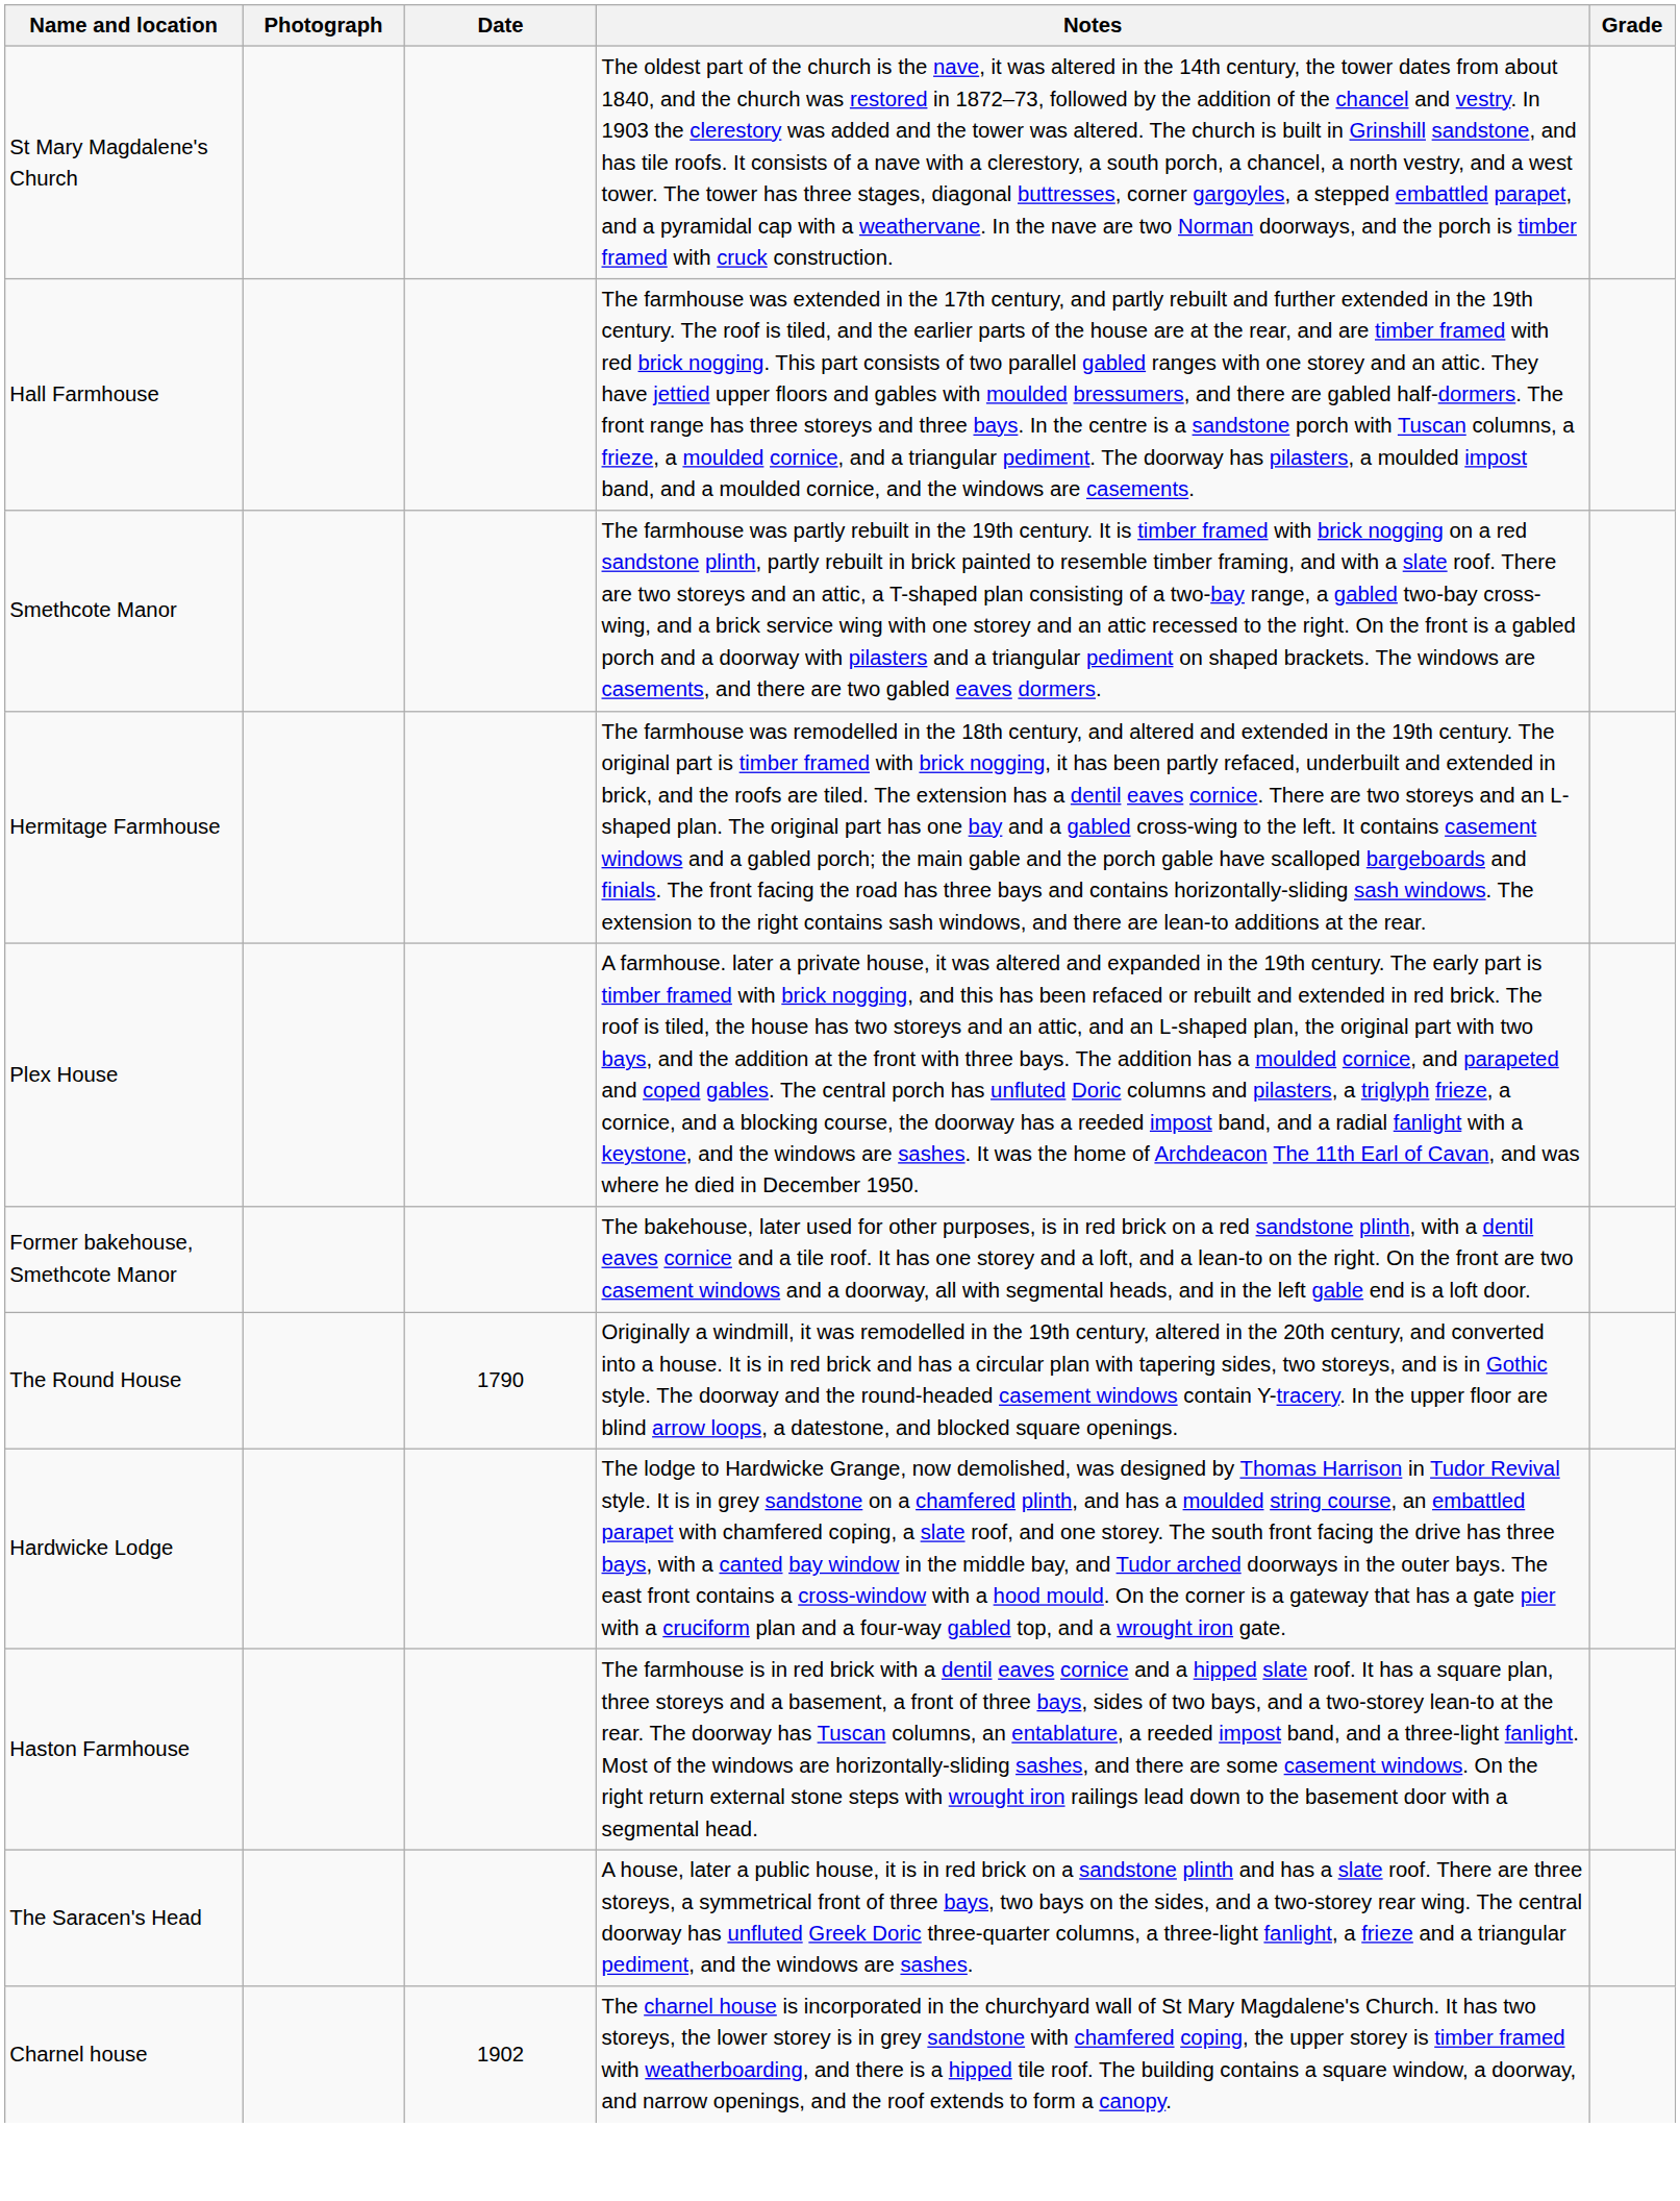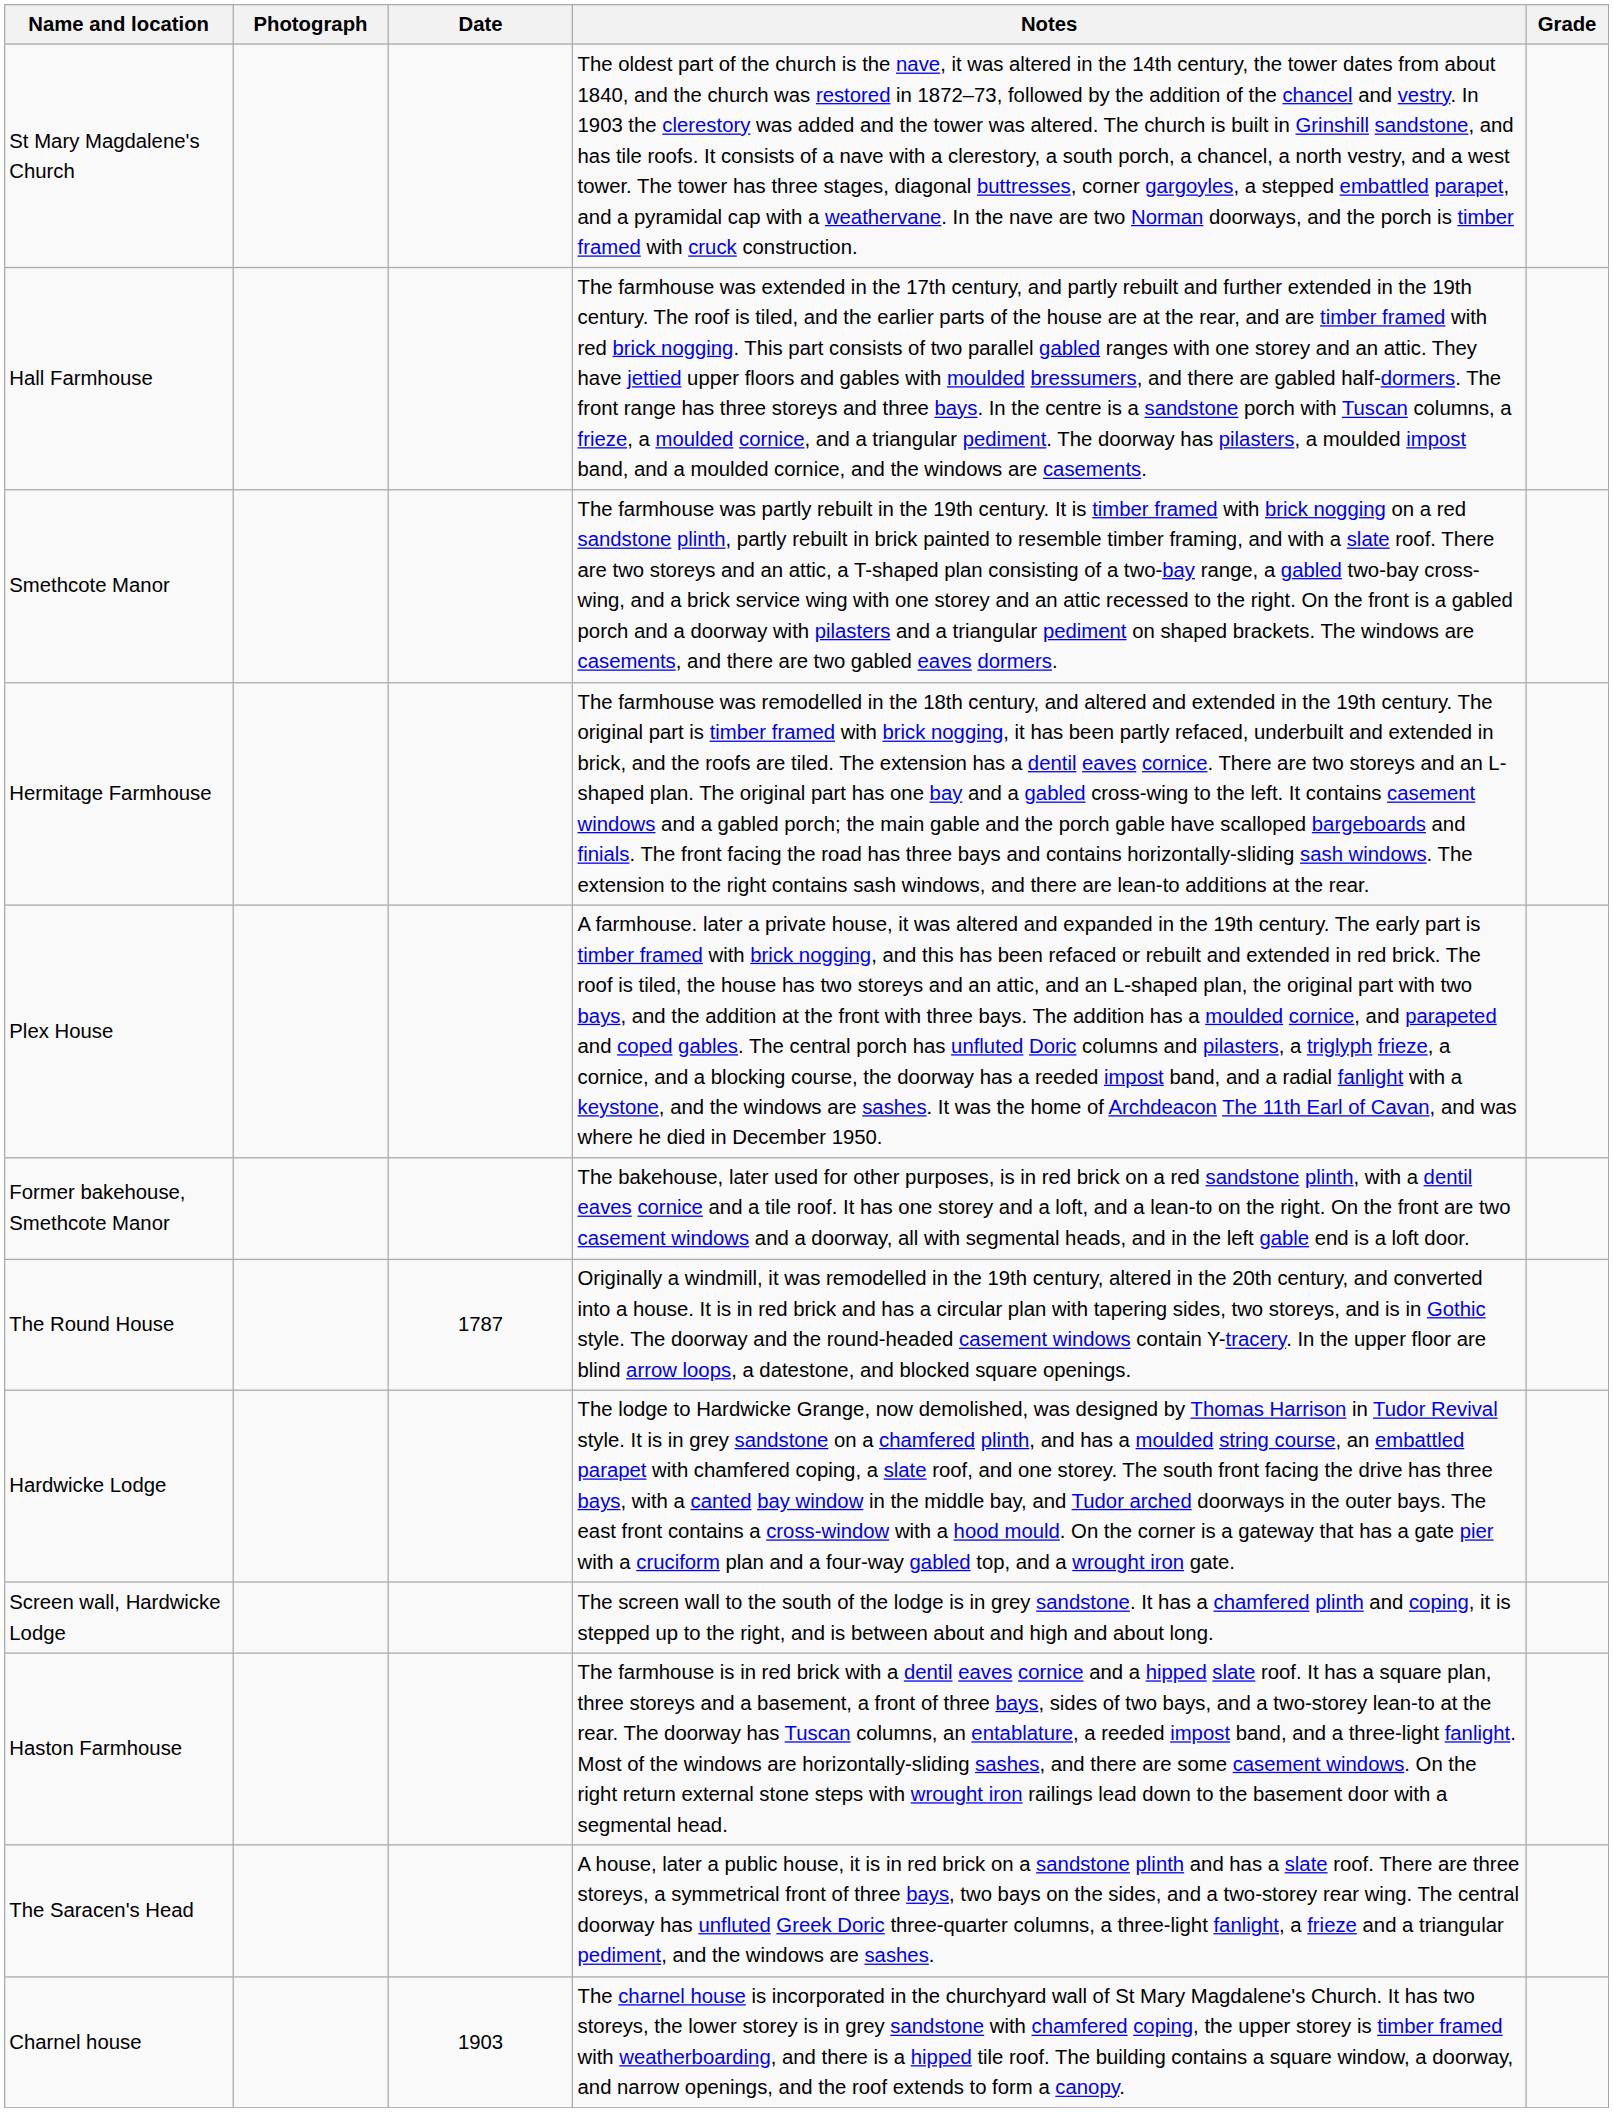 <table class="wikitable sortable plainrowheaders" style="width:100%; border:0; text-align:left; line-height:150%;">
 <tr>
 <th scope="col"  style="width:150px">Name and location</th>
 <th scope="col"  style="width:100px" class="unsortable">Photograph</th>
 <th scope="col"  style="width:120px">Date</th>
 <th scope="col"  style="width:650px" class="unsortable">Notes</th>
 <th scope="col"  style="width:50px">Grade</th>
 </tr>
 <tr>
 <td>St Mary Magdalene's Church<br><small></small></td>
 <td></td>
 <td align="center"></td>
 <td>The oldest part of the church is the <a href='#'>nave</a>, it was altered in the 14th century, the tower dates from about 1840, and the church was <a href='#'>restored</a> in 1872–73, followed by the addition of the <a href='#'>chancel</a> and <a href='#'>vestry</a>.  In 1903 the <a href='#'>clerestory</a> was added and the tower was altered.  The church is built in <a href='#'>Grinshill</a> <a href='#'>sandstone</a>, and has tile roofs.  It consists of a nave with a clerestory, a south porch, a chancel, a north vestry, and a west tower.  The tower has three stages, diagonal <a href='#'>buttresses</a>, corner <a href='#'>gargoyles</a>, a stepped <a href='#'>embattled</a> <a href='#'>parapet</a>, and a pyramidal cap with a <a href='#'>weathervane</a>.  In the nave are two <a href='#'>Norman</a> doorways, and the porch is <a href='#'>timber framed</a> with <a href='#'>cruck</a> construction.</td>
 <td align="center" ></td>
 </tr>
 <tr>
 <td>Hall Farmhouse<br><small></small></td>
 <td></td>
 <td align="center"></td>
 <td>The farmhouse was extended in the 17th century, and partly rebuilt and further extended in the 19th century.  The roof is tiled, and the earlier parts of the house are at the rear, and are <a href='#'>timber framed</a> with red <a href='#'>brick nogging</a>.  This part consists of two parallel <a href='#'>gabled</a> ranges with one storey and an attic.  They have <a href='#'>jettied</a> upper floors and gables with <a href='#'>moulded</a> <a href='#'>bressumers</a>, and there are gabled half-<a href='#'>dormers</a>.  The front range has three storeys and three <a href='#'>bays</a>.  In the centre is a <a href='#'>sandstone</a> porch with <a href='#'>Tuscan</a> columns, a <a href='#'>frieze</a>, a <a href='#'>moulded</a> <a href='#'>cornice</a>, and a triangular <a href='#'>pediment</a>.  The doorway has <a href='#'>pilasters</a>, a moulded <a href='#'>impost</a> band, and a moulded cornice, and the windows are <a href='#'>casements</a>.</td>
 <td align="center" ></td>
 </tr>
 <tr>
 <td>Smethcote Manor<br><small></small></td>
 <td></td>
 <td align="center"></td>
 <td>The farmhouse was partly rebuilt in the 19th century.  It is <a href='#'>timber framed</a> with <a href='#'>brick nogging</a> on a red <a href='#'>sandstone</a> <a href='#'>plinth</a>, partly rebuilt in brick painted to resemble timber framing, and with a <a href='#'>slate</a> roof.  There are two storeys and an attic, a T-shaped plan consisting of a two-<a href='#'>bay</a> range, a <a href='#'>gabled</a> two-bay cross-wing, and a brick service wing with one storey and an attic recessed to the right.  On the front is a gabled porch and a doorway with <a href='#'>pilasters</a> and a triangular <a href='#'>pediment</a> on shaped brackets.  The windows are <a href='#'>casements</a>, and there are two gabled <a href='#'>eaves</a> <a href='#'>dormers</a>.</td>
 <td align="center" ></td>
 </tr>
 <tr>
 <td>Hermitage Farmhouse<br><small></small></td>
 <td></td>
 <td align="center"></td>
 <td>The farmhouse was remodelled in the 18th century, and altered and extended in the 19th century.  The original part is <a href='#'>timber framed</a> with <a href='#'>brick nogging</a>, it has been partly refaced, underbuilt and extended in brick, and the roofs are tiled.  The extension has a <a href='#'>dentil</a> <a href='#'>eaves</a> <a href='#'>cornice</a>.  There are two storeys and an L-shaped plan.  The original part has one <a href='#'>bay</a> and a <a href='#'>gabled</a> cross-wing to the left.  It contains <a href='#'>casement windows</a> and a gabled porch; the main gable and the porch gable have scalloped <a href='#'>bargeboards</a> and <a href='#'>finials</a>.  The front facing the road has three bays and contains horizontally-sliding <a href='#'>sash windows</a>.  The extension to the right contains sash windows, and there are lean-to additions at the rear.</td>
 <td align="center" ></td>
 </tr>
 <tr>
 <td>Plex House<br><small></small></td>
 <td></td>
 <td align="center"></td>
 <td>A farmhouse. later a private house, it was altered and expanded in the 19th century.  The early part is <a href='#'>timber framed</a> with <a href='#'>brick nogging</a>, and this has been refaced or rebuilt and extended in red brick.  The roof is tiled, the house has two storeys and an attic, and an L-shaped plan, the original part with two <a href='#'>bays</a>, and the addition at the front with three bays.  The addition has a <a href='#'>moulded</a> <a href='#'>cornice</a>, and <a href='#'>parapeted</a> and <a href='#'>coped</a> <a href='#'>gables</a>.  The central porch has <a href='#'>unfluted</a> <a href='#'>Doric</a> columns and <a href='#'>pilasters</a>, a <a href='#'>triglyph</a> <a href='#'>frieze</a>, a cornice, and a blocking course, the doorway has a reeded <a href='#'>impost</a> band, and a radial <a href='#'>fanlight</a> with a <a href='#'>keystone</a>, and the windows are <a href='#'>sashes</a>. It was the home of <a href='#'>Archdeacon</a> <a href='#'>The 11th Earl of Cavan</a>, and was where he died in December 1950.</td>
 <td align="center" ></td>
 </tr>
 <tr>
 <td>Former bakehouse, Smethcote Manor<br><small></small></td>
 <td></td>
 <td align="center"></td>
 <td>The bakehouse, later used for other purposes, is in red brick on a red <a href='#'>sandstone</a> <a href='#'>plinth</a>, with a <a href='#'>dentil</a> <a href='#'>eaves</a> <a href='#'>cornice</a> and a tile roof.  It has one storey and a loft, and a lean-to on the right.  On the front are two <a href='#'>casement windows</a> and a doorway, all with segmental heads, and in the left <a href='#'>gable</a> end is a loft door.</td>
 <td align="center" ></td>
 </tr>
 <tr>
 <td>The Round House<br><small></small></td>
 <td></td>
-<td align="center">1790</td>
+<td align="center">1787</td>
 <td>Originally a windmill, it was remodelled in the 19th century, altered in the 20th century, and converted into a house.  It is in red brick and has a circular plan with tapering sides, two storeys, and is in <a href='#'>Gothic</a> style.  The doorway and the round-headed <a href='#'>casement windows</a> contain Y-<a href='#'>tracery</a>.  In the upper floor are blind <a href='#'>arrow loops</a>, a datestone, and blocked square openings.</td>
 <td align="center" ></td>
 </tr>
 <tr>
 <td>Hardwicke Lodge<br><small></small></td>
 <td></td>
 <td align="center"></td>
 <td>The lodge to Hardwicke Grange, now demolished, was designed by <a href='#'>Thomas Harrison</a> in <a href='#'>Tudor Revival</a> style.  It is in grey <a href='#'>sandstone</a> on a <a href='#'>chamfered</a> <a href='#'>plinth</a>, and has a <a href='#'>moulded</a> <a href='#'>string course</a>, an <a href='#'>embattled</a> <a href='#'>parapet</a> with chamfered coping, a <a href='#'>slate</a> roof, and one storey.  The south front facing the drive has three <a href='#'>bays</a>, with a <a href='#'>canted</a> <a href='#'>bay window</a> in the middle bay, and <a href='#'>Tudor arched</a> doorways in the outer bays.  The east front contains a <a href='#'>cross-window</a> with a <a href='#'>hood mould</a>.  On the corner is a gateway that has a gate <a href='#'>pier</a> with a <a href='#'>cruciform</a> plan and a four-way <a href='#'>gabled</a> top, and a <a href='#'>wrought iron</a> gate.</td>
+<td align="center" ></td>
+</tr>
+<tr>
+<td>Screen wall, Hardwicke Lodge<br><small></small></td>
+<td></td>
+<td align="center"></td>
+<td>The screen wall to the south of the lodge is in grey <a href='#'>sandstone</a>.  It has a <a href='#'>chamfered</a> <a href='#'>plinth</a> and <a href='#'>coping</a>, it is stepped up to the right, and is between about  and  high and about  long.</td>
 <td align="center" ></td>
 </tr>
 <tr>
 <td>Haston Farmhouse<br><small></small></td>
 <td></td>
 <td align="center"></td>
 <td>The farmhouse is in red brick with a <a href='#'>dentil</a> <a href='#'>eaves</a> <a href='#'>cornice</a> and a <a href='#'>hipped</a> <a href='#'>slate</a> roof.  It has a square plan, three storeys and a basement, a front of three <a href='#'>bays</a>, sides of two bays, and a two-storey lean-to at the rear.  The doorway has <a href='#'>Tuscan</a> columns, an <a href='#'>entablature</a>, a reeded <a href='#'>impost</a> band, and a three-light <a href='#'>fanlight</a>.  Most of the windows are horizontally-sliding <a href='#'>sashes</a>, and there are some <a href='#'>casement windows</a>.  On the right return external stone steps with <a href='#'>wrought iron</a> railings lead down to the basement door with a segmental head.</td>
 <td align="center" ></td>
 </tr>
 <tr>
 <td>The Saracen's Head<br><small></small></td>
 <td></td>
 <td align="center"></td>
 <td>A house, later a public house, it is in red brick on a <a href='#'>sandstone</a> <a href='#'>plinth</a> and has a <a href='#'>slate</a> roof.  There are three storeys, a symmetrical front of three <a href='#'>bays</a>, two bays on the sides, and a two-storey rear wing.  The central doorway has <a href='#'>unfluted</a> <a href='#'>Greek Doric</a> three-quarter columns, a three-light <a href='#'>fanlight</a>, a <a href='#'>frieze</a> and a triangular <a href='#'>pediment</a>, and the windows are <a href='#'>sashes</a>.</td>
 <td align="center" ></td>
 </tr>
 <tr>
 <td>Charnel house<br><small></small></td>
 <td></td>
-<td align="center">1902</td>
+<td align="center">1903</td>
 <td>The <a href='#'>charnel house</a> is incorporated in the churchyard wall of St Mary Magdalene's Church.  It has two storeys, the lower storey is in grey <a href='#'>sandstone</a> with <a href='#'>chamfered</a> <a href='#'>coping</a>, the upper storey is <a href='#'>timber framed</a> with <a href='#'>weatherboarding</a>, and there is a <a href='#'>hipped</a> tile roof.  The building contains a square window, a doorway, and narrow openings, and the roof extends to form a <a href='#'>canopy</a>.</td>
 <td align="center" ></td>
 </tr>
 <tr>
 </tr>
 </table>
